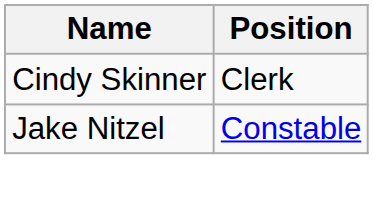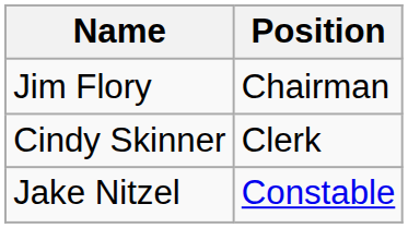 <table class="wikitable">
 <tr>
 <th>Name</th>
 <th>Position</th>
+</tr>
+<tr>
+<td>Jim Flory</td>
+<td>Chairman</td>
 </tr>
 <tr>
 <td>Cindy Skinner</td>
 <td>Clerk</td>
 </tr>
 <tr>
 <td>Jake Nitzel</td>
 <td><a href='#'>Constable</a></td>
 </tr>
 </table>
